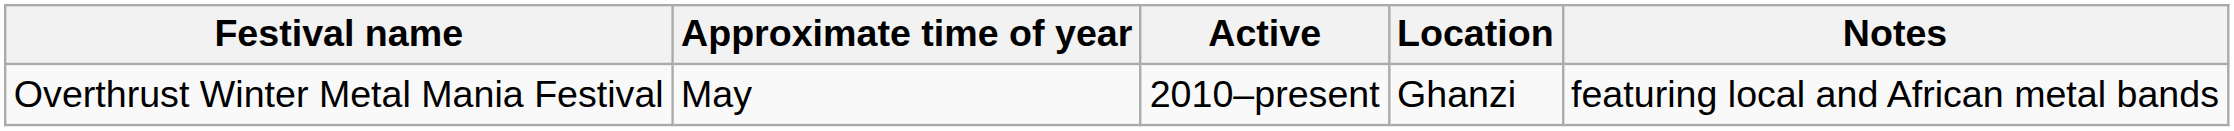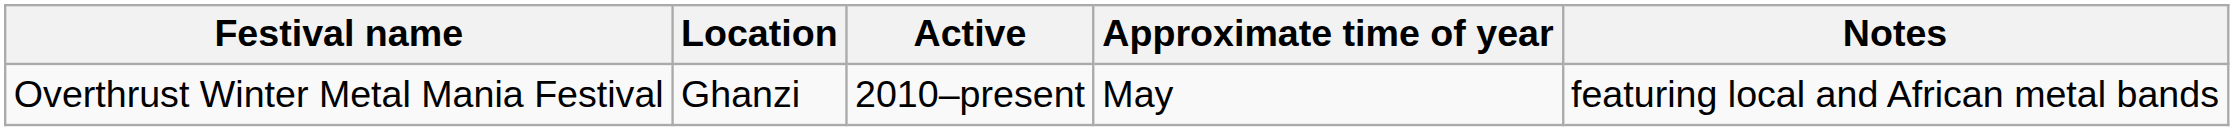 <table class="wikitable sortable">
 <tr>
 <th>Festival name</th>
+<th class="unsortable">Location</th>
+<th>Active</th>
 <th class="wikitable sortable">Approximate time of year</th>
-<th>Active</th>
-<th class="unsortable">Location</th>
 <th class="unsortable">Notes</th>
 </tr>
 <tr>
 <td>Overthrust Winter Metal Mania Festival</td>
+<td>Ghanzi</td>
+<td>2010–present</td>
 <td>May</td>
-<td>2010–present</td>
-<td>Ghanzi</td>
 <td>featuring local and African metal bands</td>
 </tr>
 </table>
